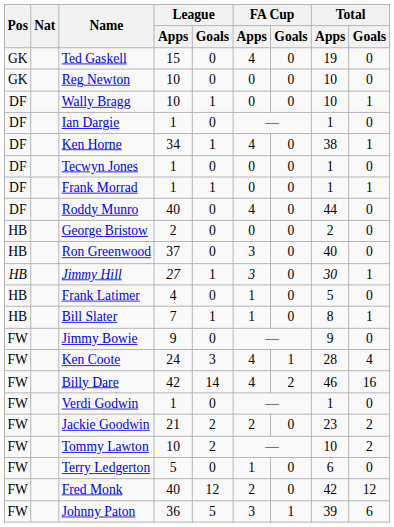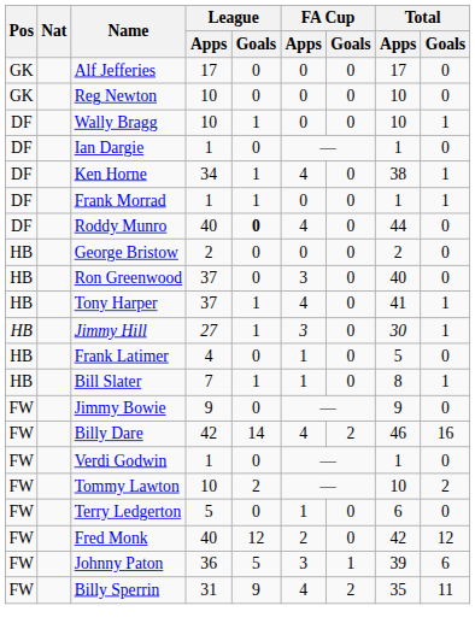 <table class="wikitable" style="text-align:center">
 <tr>
 <th rowspan="2">Pos</th>
 <th rowspan="2">Nat</th>
 <th rowspan="2">Name</th>
 <th colspan="2" style="width:85px;">League</th>
 <th colspan="2" style="width:85px;">FA Cup</th>
 <th colspan="2" style="width:85px;">Total</th>
 </tr>
 <tr>
 <th>Apps</th>
 <th>Goals</th>
 <th>Apps</th>
 <th>Goals</th>
 <th>Apps</th>
 <th>Goals</th>
 </tr>
 <tr>
 <td>GK</td>
 <td></td>
-<td style="text-align:left;"><a href='#'>Ted Gaskell</a></td>
-<td>15</td>
+<td style="text-align:left;"><a href='#'>Alf Jefferies</a></td>
+<td>17</td>
 <td>0</td>
-<td>4</td>
 <td>0</td>
-<td>19</td>
+<td>0</td>
+<td>17</td>
 <td>0</td>
 </tr>
 <tr>
 <td>GK</td>
 <td></td>
 <td style="text-align:left;"><a href='#'>Reg Newton</a></td>
 <td>10</td>
 <td>0</td>
 <td>0</td>
 <td>0</td>
 <td>10</td>
 <td>0</td>
 </tr>
 <tr>
 <td>DF</td>
 <td><em></em></td>
 <td style="text-align:left;"><a href='#'>Wally Bragg</a></td>
 <td>10</td>
 <td>1</td>
 <td>0</td>
 <td>0</td>
 <td>10</td>
 <td>1</td>
 </tr>
 <tr>
 <td>DF</td>
 <td><em></em></td>
 <td style="text-align:left;"><a href='#'>Ian Dargie</a></td>
 <td>1</td>
 <td>0</td>
 <td colspan="2">—</td>
 <td>1</td>
 <td>0</td>
 </tr>
 <tr>
 <td>DF</td>
 <td><em></em></td>
 <td style="text-align:left;"><a href='#'>Ken Horne</a></td>
 <td>34</td>
 <td>1</td>
 <td>4</td>
 <td>0</td>
 <td>38</td>
 <td>1</td>
 </tr>
 <tr>
 <td>DF</td>
-<td></td>
-<td style="text-align:left;"><a href='#'>Tecwyn Jones</a></td>
-<td>1</td>
-<td>0</td>
-<td>0</td>
-<td>0</td>
-<td>1</td>
-<td>0</td>
-</tr>
-<tr>
-<td>DF</td>
 <td><em></em></td>
 <td style="text-align:left;"><a href='#'>Frank Morrad</a></td>
 <td>1</td>
 <td>1</td>
 <td>0</td>
 <td>0</td>
 <td>1</td>
 <td>1</td>
 </tr>
 <tr>
 <td>DF</td>
 <td></td>
 <td style="text-align:left;"><a href='#'>Roddy Munro</a></td>
 <td>40</td>
-<td>0</td>
+<td><strong>0</strong></td>
 <td>4</td>
 <td>0</td>
 <td>44</td>
 <td>0</td>
 </tr>
 <tr>
 <td>HB</td>
 <td></td>
 <td style="text-align:left;"><a href='#'>George Bristow</a></td>
 <td>2</td>
 <td>0</td>
 <td>0</td>
 <td>0</td>
 <td>2</td>
 <td>0</td>
 </tr>
 <tr>
 <td>HB</td>
 <td></td>
 <td style="text-align:left;"><a href='#'>Ron Greenwood</a></td>
 <td>37</td>
 <td>0</td>
 <td>3</td>
 <td>0</td>
 <td>40</td>
 <td>0</td>
+</tr>
+<tr>
+<td>HB</td>
+<td></td>
+<td style="text-align:left;"><a href='#'>Tony Harper</a></td>
+<td>37</td>
+<td>1</td>
+<td>4</td>
+<td>0</td>
+<td>41</td>
+<td>1</td>
 </tr>
 <tr>
 <td><em>HB</em></td>
 <td><em></em></td>
 <td style="text-align:left;"><em><a href='#'>Jimmy Hill</a></em></td>
 <td><em>27</em></td>
 <td>1</td>
 <td><em>3</em></td>
 <td>0</td>
 <td><em>30</em></td>
 <td>1</td>
 </tr>
 <tr>
 <td>HB</td>
 <td><em></em></td>
 <td style="text-align:left;"><a href='#'>Frank Latimer</a></td>
 <td>4</td>
 <td>0</td>
 <td>1</td>
 <td>0</td>
 <td>5</td>
 <td>0</td>
 </tr>
 <tr>
 <td>HB</td>
 <td></td>
 <td style="text-align:left;"><a href='#'>Bill Slater</a></td>
 <td>7</td>
 <td>1</td>
 <td>1</td>
 <td>0</td>
 <td>8</td>
 <td>1</td>
 </tr>
 <tr>
 <td>FW</td>
 <td></td>
 <td style="text-align:left;"><a href='#'>Jimmy Bowie</a></td>
 <td>9</td>
 <td>0</td>
 <td colspan="2">—</td>
 <td>9</td>
 <td>0</td>
 </tr>
 <tr>
 <td>FW</td>
-<td></td>
-<td style="text-align:left;"><a href='#'>Ken Coote</a></td>
-<td>24</td>
-<td>3</td>
-<td>4</td>
-<td>1</td>
-<td>28</td>
-<td>4</td>
-</tr>
-<tr>
-<td>FW</td>
 <td><em></em></td>
 <td style="text-align:left;"><a href='#'>Billy Dare</a></td>
 <td>42</td>
 <td>14</td>
 <td>4</td>
 <td>2</td>
 <td>46</td>
 <td>16</td>
 </tr>
 <tr>
 <td>FW</td>
 <td><em></em></td>
 <td style="text-align:left;"><a href='#'>Verdi Godwin</a></td>
 <td>1</td>
 <td>0</td>
 <td colspan="2">—</td>
 <td>1</td>
 <td>0</td>
-</tr>
-<tr>
-<td>FW</td>
-<td><em></em></td>
-<td style="text-align:left;"><a href='#'>Jackie Goodwin</a></td>
-<td>21</td>
-<td>2</td>
-<td>2</td>
-<td>0</td>
-<td>23</td>
-<td>2</td>
 </tr>
 <tr>
 <td>FW</td>
 <td></td>
 <td style="text-align:left;"><a href='#'>Tommy Lawton</a></td>
 <td>10</td>
 <td>2</td>
 <td colspan="2">—</td>
 <td>10</td>
 <td>2</td>
 </tr>
 <tr>
 <td>FW</td>
 <td></td>
 <td style="text-align:left;"><a href='#'>Terry Ledgerton</a></td>
 <td>5</td>
 <td>0</td>
 <td>1</td>
 <td>0</td>
 <td>6</td>
 <td>0</td>
 </tr>
 <tr>
 <td>FW</td>
 <td></td>
 <td style="text-align:left;"><a href='#'>Fred Monk</a></td>
 <td>40</td>
 <td>12</td>
 <td>2</td>
 <td>0</td>
 <td>42</td>
 <td>12</td>
 </tr>
 <tr>
 <td>FW</td>
 <td></td>
 <td style="text-align:left;"><a href='#'>Johnny Paton</a></td>
 <td>36</td>
 <td>5</td>
 <td>3</td>
 <td>1</td>
 <td>39</td>
 <td>6</td>
 </tr>
+<tr>
+<td>FW</td>
+<td></td>
+<td style="text-align:left;"><a href='#'>Billy Sperrin</a></td>
+<td>31</td>
+<td>9</td>
+<td>4</td>
+<td>2</td>
+<td>35</td>
+<td>11</td>
+</tr>
 </table>
